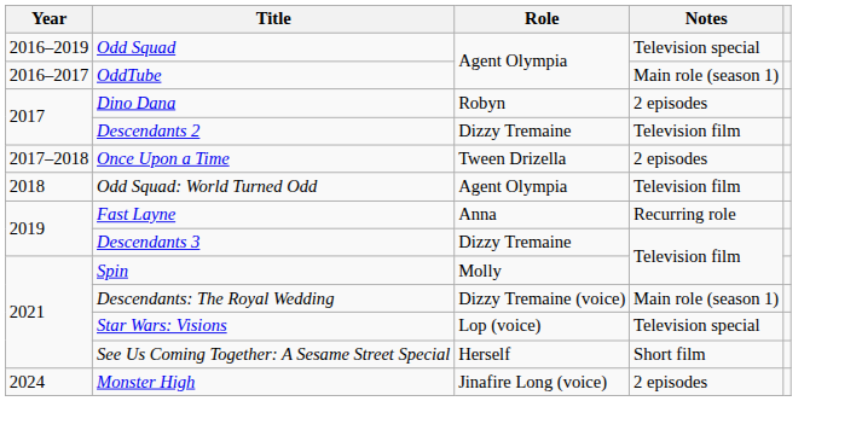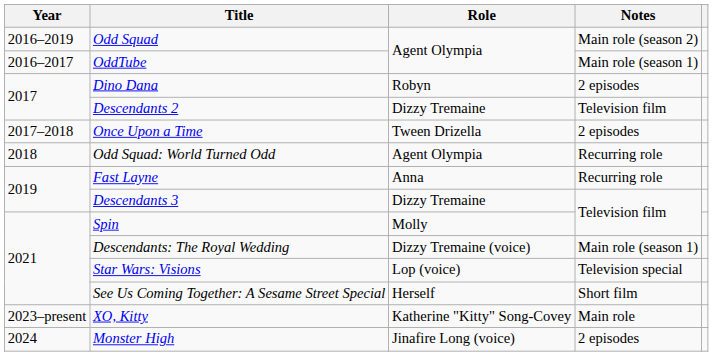 <table class="wikitable sortable">
 <tr>
 <th>Year</th>
 <th>Title</th>
 <th>Role</th>
 <th class="unsortable">Notes</th>
 <th class="unsortable"></th>
 </tr>
 <tr>
 <td>2016–2019</td>
 <td><em><a href='#'>Odd Squad</a></em></td>
 <td rowspan="2">Agent Olympia</td>
-<td>Television special</td>
+<td>Main role (season 2)</td>
 <td></td>
 </tr>
 <tr>
 <td>2016–2017</td>
 <td><em><a href='#'>OddTube</a></em></td>
 <td>Main role (season 1)</td>
 <td></td>
 </tr>
 <tr>
 <td rowspan="2">2017</td>
 <td><em><a href='#'>Dino Dana</a></em></td>
 <td>Robyn</td>
 <td>2 episodes</td>
 <td></td>
 </tr>
 <tr>
 <td><em><a href='#'>Descendants 2</a></em></td>
 <td>Dizzy Tremaine</td>
 <td>Television film</td>
 <td></td>
 </tr>
 <tr>
 <td>2017–2018</td>
 <td><em><a href='#'>Once Upon a Time</a></em></td>
 <td>Tween Drizella</td>
 <td>2 episodes</td>
 <td></td>
 </tr>
 <tr>
 <td>2018</td>
 <td><em>Odd Squad: World Turned Odd</em></td>
 <td>Agent Olympia</td>
-<td>Television film</td>
+<td>Recurring role</td>
 <td></td>
 </tr>
 <tr>
 <td rowspan="2">2019</td>
 <td><em><a href='#'>Fast Layne</a></em></td>
 <td>Anna</td>
 <td>Recurring role</td>
 <td></td>
 </tr>
 <tr>
 <td><em><a href='#'>Descendants 3</a></em></td>
 <td>Dizzy Tremaine</td>
 <td rowspan="2">Television film</td>
 <td></td>
 </tr>
 <tr>
 <td rowspan="4">2021</td>
 <td><em><a href='#'>Spin</a></em></td>
 <td>Molly</td>
 <td></td>
 </tr>
 <tr>
 <td><em>Descendants: The Royal Wedding</em></td>
 <td>Dizzy Tremaine (voice)</td>
 <td>Main role (season 1)</td>
 <td></td>
 </tr>
 <tr>
 <td><em><a href='#'>Star Wars: Visions</a></em></td>
 <td>Lop (voice)</td>
 <td>Television special</td>
 <td></td>
 </tr>
 <tr>
 <td><em>See Us Coming Together: A Sesame Street Special</em></td>
 <td>Herself</td>
 <td>Short film</td>
 <td></td>
 </tr>
 <tr>
+<td>2023–present</td>
+<td><em><a href='#'>XO, Kitty</a></em></td>
+<td>Katherine "Kitty" Song-Covey</td>
+<td>Main role</td>
+<td></td>
+</tr>
+<tr>
 <td>2024</td>
 <td><em><a href='#'>Monster High</a></em></td>
 <td>Jinafire Long (voice)</td>
 <td>2 episodes</td>
 </tr>
 </table>
